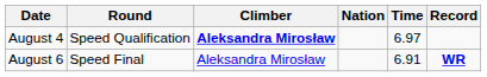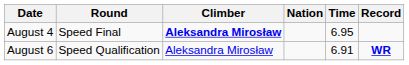 <table class="wikitable sortable" style="text-align:center">
 <tr>
 <th>Date</th>
 <th>Round</th>
 <th>Climber</th>
 <th>Nation</th>
 <th>Time</th>
 <th>Record</th>
 </tr>
 <tr>
 <td>August 4</td>
-<td align=left>Speed Qualification</td>
+<td align=left>Speed Final</td>
 <td align="left"><strong><a href='#'>Aleksandra Mirosław</a></strong></td>
 <td align="left"></td>
-<td>6.97</td>
+<td>6.95</td>
 <td></td>
 </tr>
 <tr>
 <td>August 6</td>
-<td align=left>Speed Final</td>
+<td align=left>Speed Qualification</td>
 <td align="left"><a href='#'>Aleksandra Mirosław</a></td>
 <td align="left"></td>
 <td>6.91</td>
 <td><strong><a href='#'>WR</a></strong></td>
 </tr>
 </table>
